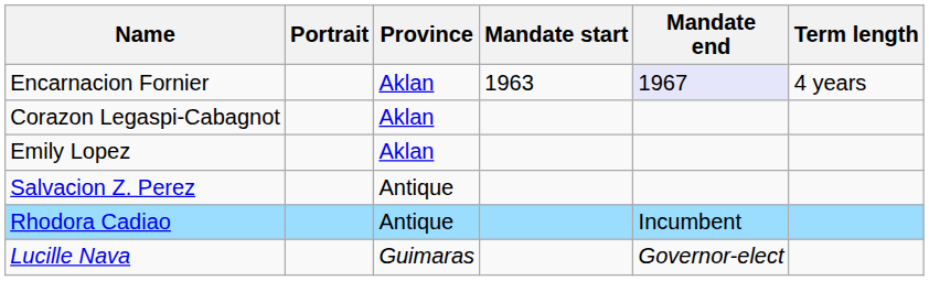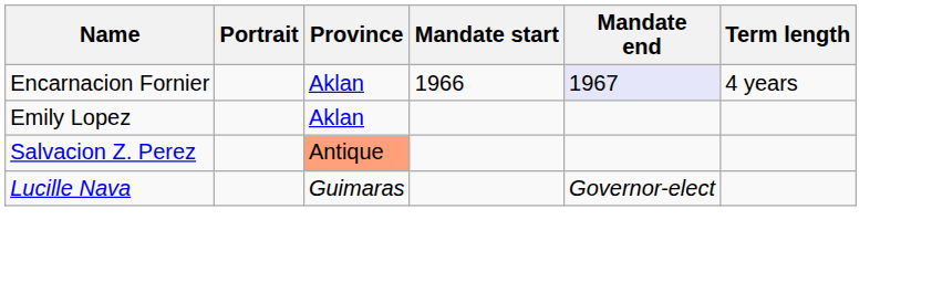 <table class="wikitable sortable">
 <tr>
 <th>Name</th>
 <th>Portrait</th>
 <th>Province</th>
 <th>Mandate start</th>
 <th>Mandate<br>end</th>
 <th>Term length</th>
 </tr>
 <tr>
 <td>Encarnacion Fornier</td>
 <td></td>
 <td><a href='#'>Aklan</a></td>
-<td>1963</td>
+<td>1966</td>
 <td style="background: lavender;">1967</td>
 <td>4 years</td>
-</tr>
-<tr>
-<td>Corazon Legaspi-Cabagnot</td>
-<td></td>
-<td><a href='#'>Aklan</a></td>
-<td></td>
-<td></td>
-<td></td>
 </tr>
 <tr>
 <td>Emily Lopez</td>
 <td></td>
 <td><a href='#'>Aklan</a></td>
 <td></td>
 <td></td>
 <td></td>
 </tr>
 <tr>
 <td><a href='#'>Salvacion Z. Perez</a></td>
 <td></td>
-<td>Antique</td>
+<td style="background: lightsalmon;">Antique</td>
 <td></td>
 <td></td>
 <td></td>
-</tr>
-<tr>
-<td style="background-color: #9BDDFF"><a href='#'>Rhodora Cadiao</a></td>
-<td style="background-color: #9BDDFF"></td>
-<td style="background-color: #9BDDFF">Antique</td>
-<td style="background-color: #9BDDFF"></td>
-<td style="background-color: #9BDDFF">Incumbent</td>
-<td style="background-color: #9BDDFF"></td>
 </tr>
 <tr>
 <td><em><a href='#'>Lucille Nava</a></em></td>
 <td></td>
 <td><em>Guimaras</em></td>
 <td><em></em></td>
 <td><em>Governor-elect</em></td>
 <td><em></em></td>
 </tr>
 </table>
